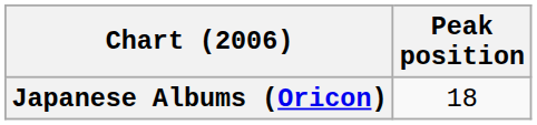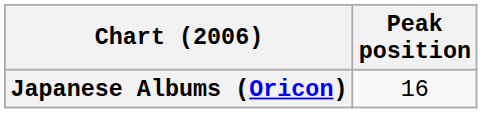 <table class="wikitable plainrowheaders" style="text-align:center">
 <tr>
 <th>Chart (2006)</th>
 <th>Peak<br>position</th>
 </tr>
 <tr>
 <th scope="row">Japanese Albums (<a href='#'>Oricon</a>)</th>
-<td style="text-align:center;">18</td>
+<td style="text-align:center;">16</td>
 </tr>
 </table>
